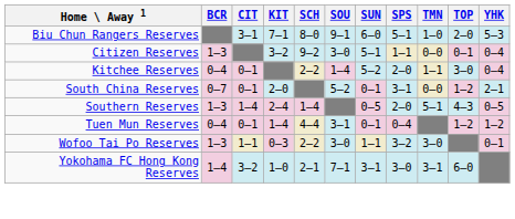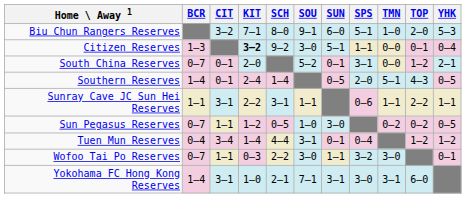 <table class="wikitable" style="text-align:center">
 <tr>
 <th width=225>Home \ Away <sup>1</sup></th>
 <th width=30><a href='#'>BCR</a></th>
 <th width=30><a href='#'>CIT</a></th>
 <th width=30><a href='#'>KIT</a></th>
 <th width=30><a href='#'>SCH</a></th>
 <th width=30><a href='#'>SOU</a></th>
 <th width=30><a href='#'>SUN</a></th>
 <th width=30><a href='#'>SPS</a></th>
 <th width=30><a href='#'>TMN</a></th>
 <th width=30><a href='#'>TOP</a></th>
 <th width=30><a href='#'>YHK</a></th>
 </tr>
 <tr>
 <td align="right"><a href='#'>Biu Chun Rangers Reserves</a></td>
 <td bgcolor="gray"></td>
-<td bgcolor="#CEECF2">3–1</td>
+<td bgcolor="#CEECF2">3–2</td>
 <td bgcolor="#CEECF2">7–1</td>
 <td bgcolor="#CEECF2">8–0</td>
 <td bgcolor="#CEECF2">9–1</td>
 <td bgcolor="#CEECF2">6–0</td>
 <td bgcolor="#CEECF2">5–1</td>
 <td bgcolor="#CEECF2">1–0</td>
 <td bgcolor="#CEECF2">2–0</td>
 <td bgcolor="#CEECF2">5–3</td>
 </tr>
 <tr>
 <td align="right"><a href='#'>Citizen Reserves</a></td>
 <td bgcolor="#F2CEE0">1–3</td>
 <td bgcolor="gray"></td>
-<td bgcolor="#CEECF2">3–2</td>
+<td bgcolor="#CEECF2"><strong>3–2</strong></td>
 <td bgcolor="#CEECF2">9–2</td>
 <td bgcolor="#CEECF2">3–0</td>
 <td bgcolor="#CEECF2">5–1</td>
 <td bgcolor="#F2ECCE">1–1</td>
 <td bgcolor="#F2ECCE">0–0</td>
 <td bgcolor="#F2CEE0">0–1</td>
-<td bgcolor="#F2CEE0">0–4</td>
-</tr>
-<tr>
-<td align="right"><a href='#'>Kitchee Reserves</a></td>
-<td bgcolor="#F2CEE0">0–4</td>
-<td bgcolor="#F2CEE0">0–1</td>
-<td bgcolor="gray"></td>
-<td bgcolor="#F2ECCE">2–2</td>
-<td bgcolor="#F2CEE0">1–4</td>
-<td bgcolor="#CEECF2">5–2</td>
-<td bgcolor="#CEECF2">2–0</td>
-<td bgcolor="#F2ECCE">1–1</td>
-<td bgcolor="#CEECF2">3–0</td>
 <td bgcolor="#F2CEE0">0–4</td>
 </tr>
 <tr>
 <td align="right"><a href='#'>South China Reserves</a></td>
 <td bgcolor="#F2CEE0">0–7</td>
 <td bgcolor="#F2CEE0">0–1</td>
 <td bgcolor="#CEECF2">2–0</td>
 <td bgcolor="gray"></td>
 <td bgcolor="#CEECF2">5–2</td>
 <td bgcolor="#F2CEE0">0–1</td>
 <td bgcolor="#CEECF2">3–1</td>
 <td bgcolor="#F2ECCE">0–0</td>
 <td bgcolor="#F2CEE0">1–2</td>
 <td bgcolor="#CEECF2">2–1</td>
 </tr>
 <tr>
 <td align="right"><a href='#'>Southern Reserves</a></td>
-<td bgcolor="#F2CEE0">1–3</td>
 <td bgcolor="#F2CEE0">1–4</td>
+<td bgcolor="#F2CEE0">0–1</td>
 <td bgcolor="#F2CEE0">2–4</td>
 <td bgcolor="#F2CEE0">1–4</td>
 <td bgcolor="gray"></td>
 <td bgcolor="#F2CEE0">0–5</td>
 <td bgcolor="#CEECF2">2–0</td>
 <td bgcolor="#CEECF2">5–1</td>
 <td bgcolor="#CEECF2">4–3</td>
 <td bgcolor="#F2CEE0">0–5</td>
 </tr>
 <tr>
+<td align="right"><a href='#'>Sunray Cave JC Sun Hei Reserves</a></td>
+<td bgcolor="#F2ECCE">1–1</td>
+<td bgcolor="#CEECF2">3–1</td>
+<td bgcolor="#F2ECCE">2–2</td>
+<td bgcolor="#CEECF2">3–1</td>
+<td bgcolor="#F2ECCE">1–1</td>
+<td bgcolor="gray"></td>
+<td bgcolor="#F2CEE0">0–6</td>
+<td bgcolor="#F2ECCE">1–1</td>
+<td bgcolor="#F2ECCE">2–2</td>
+<td bgcolor="#F2ECCE">1–1</td>
+</tr>
+<tr>
+<td align="right"><a href='#'>Sun Pegasus Reserves</a></td>
+<td bgcolor="#F2CEE0">0–7</td>
+<td bgcolor="#F2ECCE">1–1</td>
+<td bgcolor="#F2CEE0">1–2</td>
+<td bgcolor="#F2CEE0">0–5</td>
+<td bgcolor="#CEECF2">1–0</td>
+<td bgcolor="#CEECF2">3–0</td>
+<td bgcolor="gray"></td>
+<td bgcolor="#F2CEE0">0–2</td>
+<td bgcolor="#F2CEE0">0–2</td>
+<td bgcolor="#F2CEE0">0–5</td>
+</tr>
+<tr>
 <td align="right"><a href='#'>Tuen Mun Reserves</a></td>
 <td bgcolor="#F2CEE0">0–4</td>
-<td bgcolor="#F2CEE0">0–1</td>
+<td bgcolor="#F2CEE0">3–4</td>
 <td bgcolor="#F2CEE0">1–4</td>
 <td bgcolor="#F2ECCE">4–4</td>
 <td bgcolor="#CEECF2">3–1</td>
 <td bgcolor="#F2CEE0">0–1</td>
 <td bgcolor="#F2CEE0">0–4</td>
 <td bgcolor="gray"></td>
 <td bgcolor="#F2CEE0">1–2</td>
 <td bgcolor="#F2CEE0">1–2</td>
 </tr>
 <tr>
 <td align="right"><a href='#'>Wofoo Tai Po Reserves</a></td>
-<td bgcolor="#F2CEE0">1–3</td>
+<td bgcolor="#F2CEE0">0–7</td>
 <td bgcolor="#F2ECCE">1–1</td>
 <td bgcolor="#F2CEE0">0–3</td>
 <td bgcolor="#F2ECCE">2–2</td>
 <td bgcolor="#CEECF2">3–0</td>
 <td bgcolor="#F2ECCE">1–1</td>
 <td bgcolor="#CEECF2">3–2</td>
 <td bgcolor="#CEECF2">3–0</td>
 <td bgcolor="gray"></td>
 <td bgcolor="#F2CEE0">0–1</td>
 </tr>
 <tr>
 <td align="right"><a href='#'>Yokohama FC Hong Kong Reserves</a></td>
 <td bgcolor="#F2CEE0">1–4</td>
-<td bgcolor="#CEECF2">3–2</td>
+<td bgcolor="#CEECF2">3–1</td>
 <td bgcolor="#CEECF2">1–0</td>
 <td bgcolor="#CEECF2">2–1</td>
 <td bgcolor="#CEECF2">7–1</td>
 <td bgcolor="#CEECF2">3–1</td>
 <td bgcolor="#CEECF2">3–0</td>
 <td bgcolor="#CEECF2">3–1</td>
 <td bgcolor="#CEECF2">6–0</td>
 <td bgcolor="gray"></td>
 </tr>
 </table>
